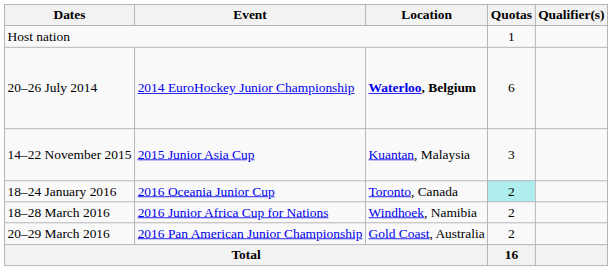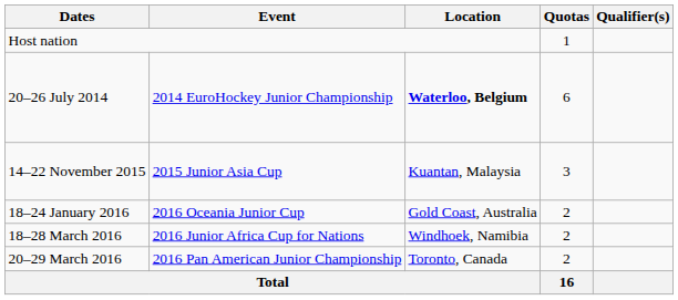 <table class=wikitable>
 <tr>
 <th>Dates</th>
 <th>Event</th>
 <th>Location</th>
 <th>Quotas</th>
 <th>Qualifier(s)</th>
 </tr>
 <tr>
 <td colspan=3>Host nation</td>
 <td align=center>1</td>
 <td></td>
 </tr>
 <tr>
 <td>20–26 July 2014</td>
 <td><a href='#'>2014 EuroHockey Junior Championship</a></td>
 <td><strong><a href='#'>Waterloo</a>, Belgium</strong></td>
 <td align=center>6</td>
 <td><br><br><br><br><br></td>
 </tr>
 <tr>
 <td>14–22 November 2015</td>
 <td><a href='#'>2015 Junior Asia Cup</a></td>
 <td><a href='#'>Kuantan</a>, Malaysia</td>
 <td align=center>3</td>
 <td><br><br><s></s><br></td>
 </tr>
 <tr>
 <td>18–24 January 2016</td>
 <td><a href='#'>2016 Oceania Junior Cup</a></td>
-<td><a href='#'>Toronto</a>, Canada</td>
-<td align=center style="background: paleturquoise;">2</td>
+<td><a href='#'>Gold Coast</a>, Australia</td>
+<td align=center>2</td>
 <td><br></td>
 </tr>
 <tr>
 <td>18–28 March 2016</td>
 <td><a href='#'>2016 Junior Africa Cup for Nations</a></td>
 <td><a href='#'>Windhoek</a>, Namibia</td>
 <td align=center>2</td>
 <td><br></td>
 </tr>
 <tr>
 <td>20–29 March 2016</td>
 <td><a href='#'>2016 Pan American Junior Championship</a></td>
-<td><a href='#'>Gold Coast</a>, Australia</td>
+<td><a href='#'>Toronto</a>, Canada</td>
 <td align=center>2</td>
 <td><br></td>
 </tr>
 <tr>
 <th colspan=3>Total</th>
 <th>16</th>
 <th></th>
 </tr>
 </table>
